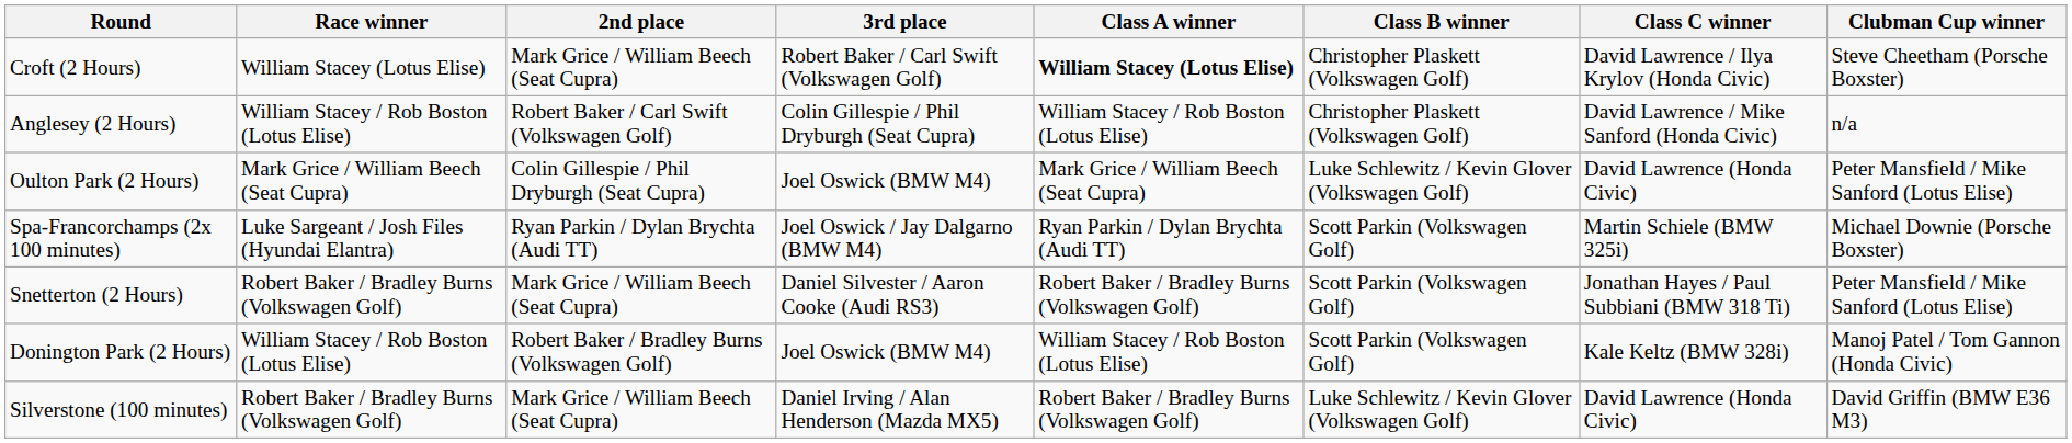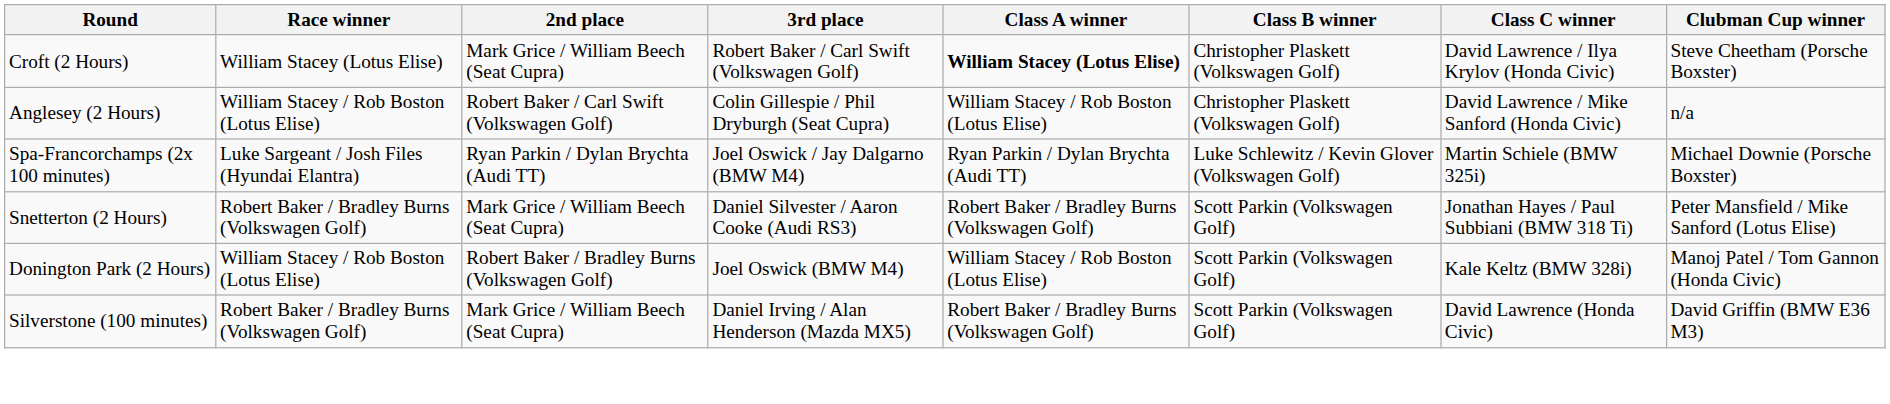 <table class="wikitable">
 <tr>
 <th>Round</th>
 <th>Race winner</th>
 <th>2nd place</th>
 <th>3rd place</th>
 <th>Class A winner</th>
 <th>Class B winner</th>
 <th>Class C winner</th>
 <th>Clubman Cup winner</th>
 </tr>
 <tr>
 <td>Croft (2 Hours)</td>
 <td>William Stacey (Lotus Elise)</td>
 <td>Mark Grice / William Beech (Seat Cupra)</td>
 <td>Robert Baker / Carl Swift (Volkswagen Golf)</td>
 <td><strong>William Stacey (Lotus Elise)</strong></td>
 <td>Christopher Plaskett (Volkswagen Golf)</td>
 <td>David Lawrence / Ilya Krylov (Honda Civic)</td>
 <td>Steve Cheetham (Porsche Boxster)</td>
 </tr>
 <tr>
 <td>Anglesey (2 Hours)</td>
 <td>William Stacey / Rob Boston (Lotus Elise)</td>
 <td>Robert Baker / Carl Swift (Volkswagen Golf)</td>
 <td>Colin Gillespie / Phil Dryburgh (Seat Cupra)</td>
 <td>William Stacey / Rob Boston (Lotus Elise)</td>
 <td>Christopher Plaskett (Volkswagen Golf)</td>
 <td>David Lawrence / Mike Sanford (Honda Civic)</td>
 <td>n/a</td>
 </tr>
 <tr>
-<td>Oulton Park (2 Hours)</td>
-<td>Mark Grice / William Beech (Seat Cupra)</td>
-<td>Colin Gillespie / Phil Dryburgh (Seat Cupra)</td>
-<td>Joel Oswick (BMW M4)</td>
-<td>Mark Grice / William Beech (Seat Cupra)</td>
-<td>Luke Schlewitz / Kevin Glover (Volkswagen Golf)</td>
-<td>David Lawrence (Honda Civic)</td>
-<td>Peter Mansfield / Mike Sanford (Lotus Elise)</td>
-</tr>
-<tr>
 <td>Spa-Francorchamps (2x 100 minutes)</td>
 <td>Luke Sargeant / Josh Files (Hyundai Elantra)</td>
 <td>Ryan Parkin / Dylan Brychta (Audi TT)</td>
 <td>Joel Oswick / Jay Dalgarno (BMW M4)</td>
 <td>Ryan Parkin / Dylan Brychta (Audi TT)</td>
-<td>Scott Parkin (Volkswagen Golf)</td>
+<td>Luke Schlewitz / Kevin Glover (Volkswagen Golf)</td>
 <td>Martin Schiele (BMW 325i)</td>
 <td>Michael Downie (Porsche Boxster)</td>
 </tr>
 <tr>
 <td>Snetterton (2 Hours)</td>
 <td>Robert Baker / Bradley Burns (Volkswagen Golf)</td>
 <td>Mark Grice / William Beech (Seat Cupra)</td>
 <td>Daniel Silvester / Aaron Cooke (Audi RS3)</td>
 <td>Robert Baker / Bradley Burns (Volkswagen Golf)</td>
 <td>Scott Parkin (Volkswagen Golf)</td>
 <td>Jonathan Hayes / Paul Subbiani (BMW 318 Ti)</td>
 <td>Peter Mansfield / Mike Sanford (Lotus Elise)</td>
 </tr>
 <tr>
 <td>Donington Park (2 Hours)</td>
 <td>William Stacey / Rob Boston (Lotus Elise)</td>
 <td>Robert Baker / Bradley Burns (Volkswagen Golf)</td>
 <td>Joel Oswick (BMW M4)</td>
 <td>William Stacey / Rob Boston (Lotus Elise)</td>
 <td>Scott Parkin (Volkswagen Golf)</td>
 <td>Kale Keltz (BMW 328i)</td>
 <td>Manoj Patel / Tom Gannon (Honda Civic)</td>
 </tr>
 <tr>
 <td>Silverstone (100 minutes)</td>
 <td>Robert Baker / Bradley Burns (Volkswagen Golf)</td>
 <td>Mark Grice / William Beech (Seat Cupra)</td>
 <td>Daniel Irving / Alan Henderson (Mazda MX5)</td>
 <td>Robert Baker / Bradley Burns (Volkswagen Golf)</td>
-<td>Luke Schlewitz / Kevin Glover (Volkswagen Golf)</td>
+<td>Scott Parkin (Volkswagen Golf)</td>
 <td>David Lawrence (Honda Civic)</td>
 <td>David Griffin (BMW E36 M3)</td>
 </tr>
 </table>
